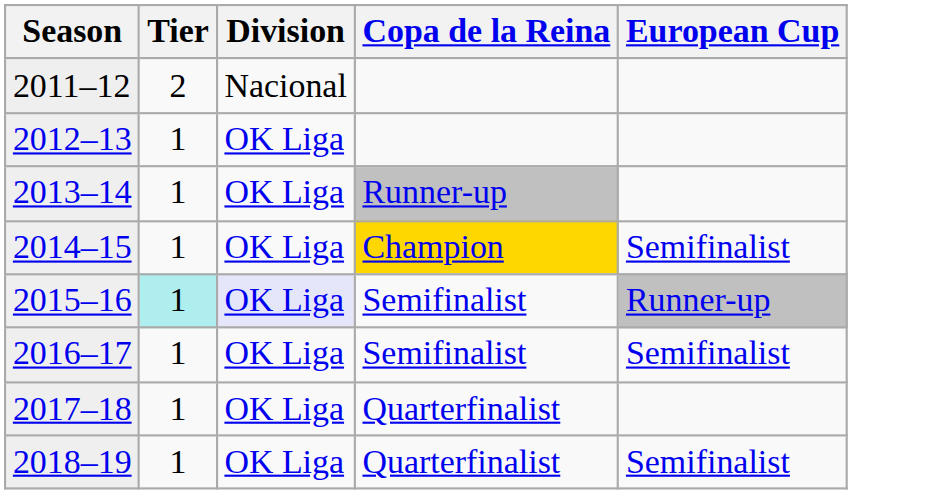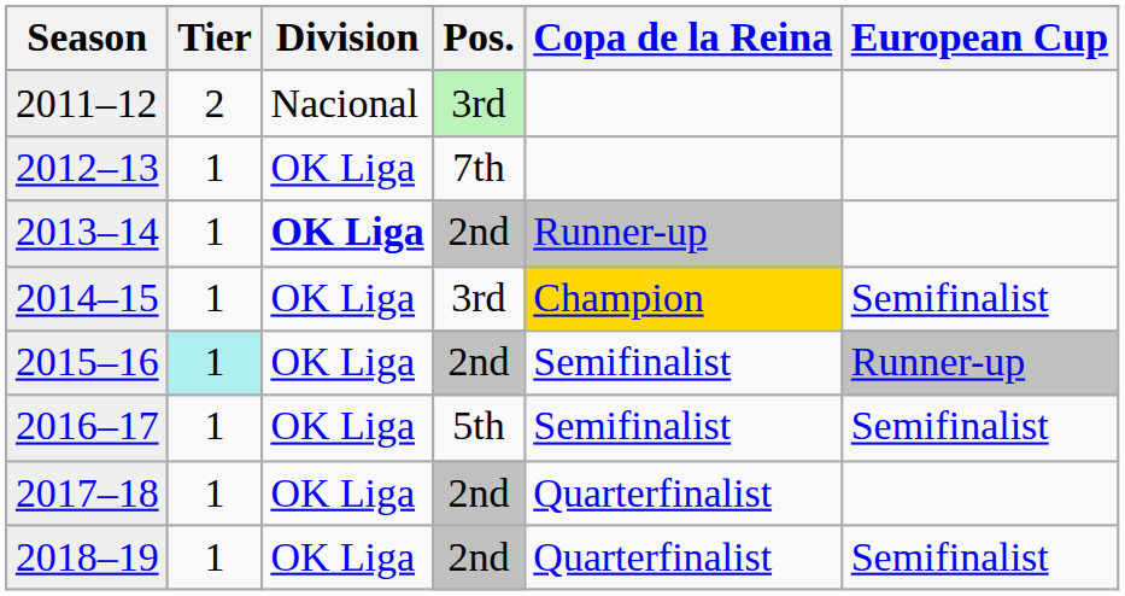 <table class="wikitable">
 <tr>
 <th>Season</th>
 <th>Tier</th>
 <th>Division</th>
+<th>Pos.</th>
 <th><a href='#'>Copa de la Reina</a></th>
 <th><a href='#'>European Cup</a></th>
 </tr>
 <tr>
 <td style="background:#efefef;">2011–12</td>
 <td align="center">2</td>
 <td>Nacional</td>
+<td align="center" bgcolor=#BBF3BB>3rd</td>
 <td></td>
 <td></td>
 </tr>
 <tr>
 <td style="background:#efefef;"><a href='#'>2012–13</a></td>
 <td align="center">1</td>
 <td><a href='#'>OK Liga</a></td>
+<td align="center">7th</td>
 <td></td>
 <td></td>
 </tr>
 <tr>
 <td style="background:#efefef;"><a href='#'>2013–14</a></td>
 <td align="center">1</td>
-<td><a href='#'>OK Liga</a></td>
+<td><strong><a href='#'>OK Liga</a></strong></td>
+<td align="center" bgcolor=silver>2nd</td>
 <td bgcolor=silver><a href='#'>Runner-up</a></td>
 <td></td>
 </tr>
 <tr>
 <td style="background:#efefef;"><a href='#'>2014–15</a></td>
 <td align="center">1</td>
 <td><a href='#'>OK Liga</a></td>
+<td align="center">3rd</td>
 <td bgcolor=gold><a href='#'>Champion</a></td>
 <td><a href='#'>Semifinalist</a></td>
 </tr>
 <tr>
 <td style="background:#efefef;"><a href='#'>2015–16</a></td>
 <td align="center" style="background: paleturquoise;">1</td>
-<td style="background: lavender;"><a href='#'>OK Liga</a></td>
+<td><a href='#'>OK Liga</a></td>
+<td align="center" bgcolor=silver>2nd</td>
 <td><a href='#'>Semifinalist</a></td>
 <td bgcolor=silver><a href='#'>Runner-up</a></td>
 </tr>
 <tr>
 <td style="background:#efefef;"><a href='#'>2016–17</a></td>
 <td align="center">1</td>
 <td><a href='#'>OK Liga</a></td>
+<td align="center">5th</td>
 <td><a href='#'>Semifinalist</a></td>
 <td><a href='#'>Semifinalist</a></td>
 </tr>
 <tr>
 <td style="background:#efefef;"><a href='#'>2017–18</a></td>
 <td align="center">1</td>
 <td><a href='#'>OK Liga</a></td>
+<td align="center" bgcolor=silver>2nd</td>
 <td><a href='#'>Quarterfinalist</a></td>
 <td></td>
 </tr>
 <tr>
 <td style="background:#efefef;"><a href='#'>2018–19</a></td>
 <td align="center">1</td>
 <td><a href='#'>OK Liga</a></td>
+<td align="center" bgcolor=silver>2nd</td>
 <td><a href='#'>Quarterfinalist</a></td>
 <td><a href='#'>Semifinalist</a></td>
 </tr>
 </table>
